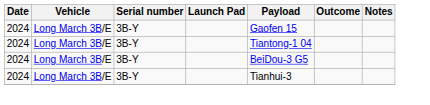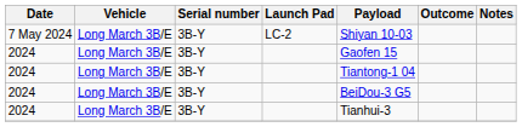 <table class=wikitable>
 <tr>
 <th>Date</th>
 <th>Vehicle</th>
 <th>Serial number</th>
 <th>Launch Pad</th>
 <th>Payload</th>
 <th>Outcome</th>
 <th>Notes</th>
+</tr>
+<tr>
+<td>7 May 2024</td>
+<td><a href='#'>Long March 3B</a>/E</td>
+<td>3B-Y</td>
+<td>LC-2</td>
+<td><a href='#'>Shiyan 10-03</a></td>
+<td></td>
+<td></td>
 </tr>
 <tr>
 <td>2024</td>
 <td><a href='#'>Long March 3B</a>/E</td>
 <td>3B-Y</td>
 <td></td>
 <td><a href='#'>Gaofen 15</a></td>
 <td></td>
 <td></td>
 </tr>
 <tr>
 <td>2024</td>
 <td><a href='#'>Long March 3B</a>/E</td>
 <td>3B-Y</td>
 <td></td>
 <td><a href='#'>Tiantong-1 04</a></td>
 <td></td>
 <td></td>
 </tr>
 <tr>
 <td>2024</td>
 <td><a href='#'>Long March 3B</a>/E</td>
 <td>3B-Y</td>
 <td></td>
 <td><a href='#'>BeiDou-3 G5</a></td>
 <td></td>
 <td></td>
 </tr>
 <tr>
 <td>2024</td>
 <td><a href='#'>Long March 3B</a>/E</td>
 <td>3B-Y</td>
 <td></td>
 <td>Tianhui-3</td>
 <td></td>
 <td></td>
 </tr>
 <tr>
 </tr>
 </table>
